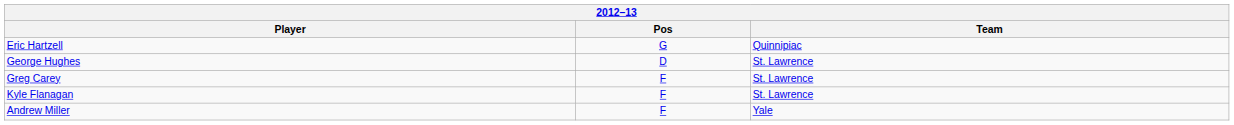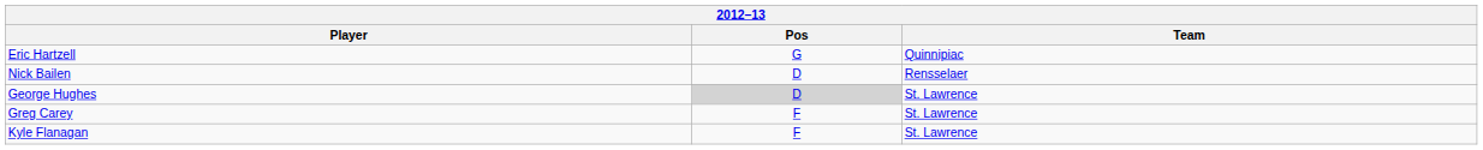 <table class="wikitable" width=95%>
 <tr>
 <th colspan=3><a href='#'>2012–13</a></th>
 </tr>
 <tr>
 <th>Player</th>
 <th>Pos</th>
 <th>Team</th>
 </tr>
 <tr>
 <td><a href='#'>Eric Hartzell</a></td>
 <td align=center><a href='#'>G</a></td>
 <td><a href='#'>Quinnipiac</a></td>
 </tr>
 <tr>
+<td><a href='#'>Nick Bailen</a></td>
+<td align=center><a href='#'>D</a></td>
+<td><a href='#'>Rensselaer</a></td>
+</tr>
+<tr>
 <td><a href='#'>George Hughes</a></td>
-<td align=center><a href='#'>D</a></td>
+<td align=center style="background: lightgrey;"><a href='#'>D</a></td>
 <td><a href='#'>St. Lawrence</a></td>
 </tr>
 <tr>
 <td><a href='#'>Greg Carey</a></td>
 <td align=center><a href='#'>F</a></td>
 <td><a href='#'>St. Lawrence</a></td>
 </tr>
 <tr>
 <td><a href='#'>Kyle Flanagan</a></td>
 <td align=center><a href='#'>F</a></td>
 <td><a href='#'>St. Lawrence</a></td>
 </tr>
-<tr>
-<td><a href='#'>Andrew Miller</a></td>
-<td align=center><a href='#'>F</a></td>
-<td><a href='#'>Yale</a></td>
-</tr>
 </table>
